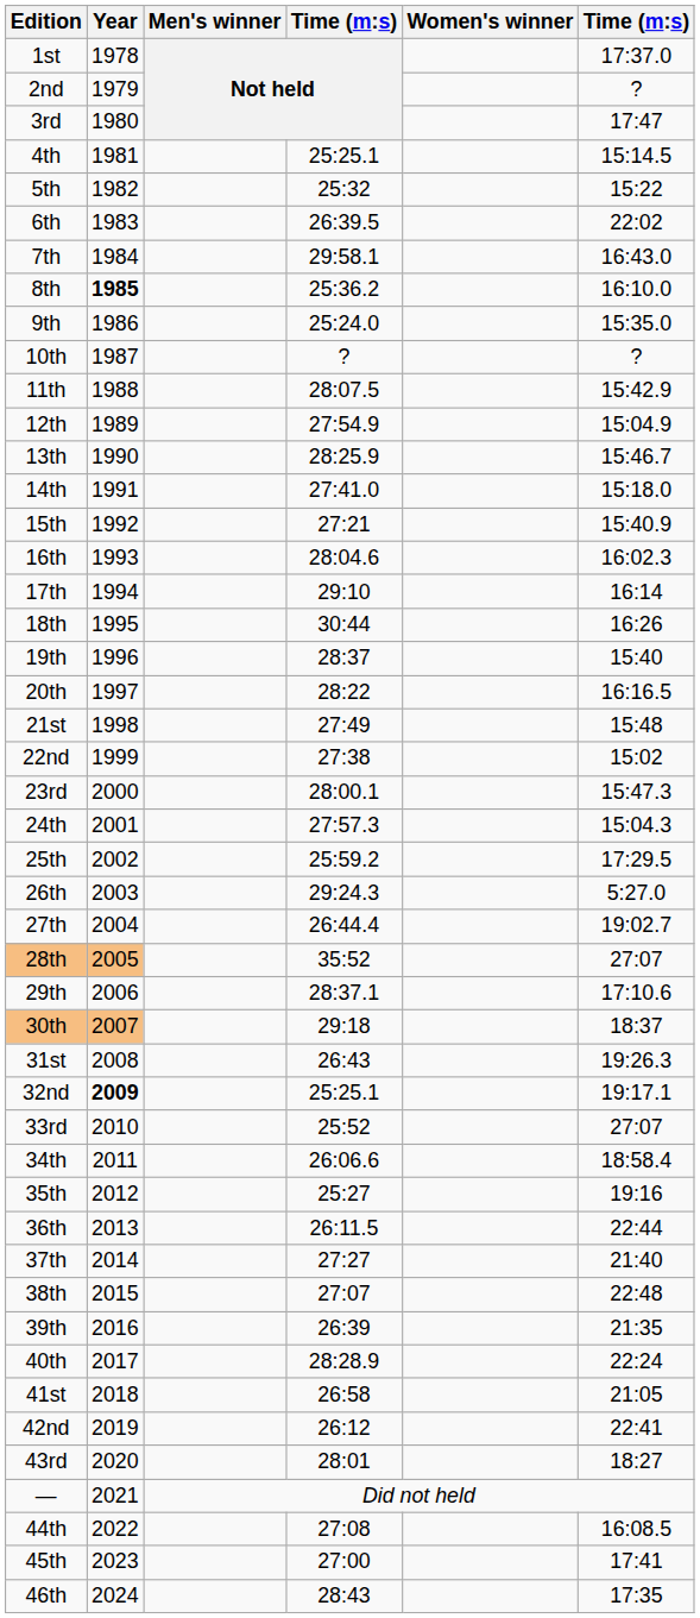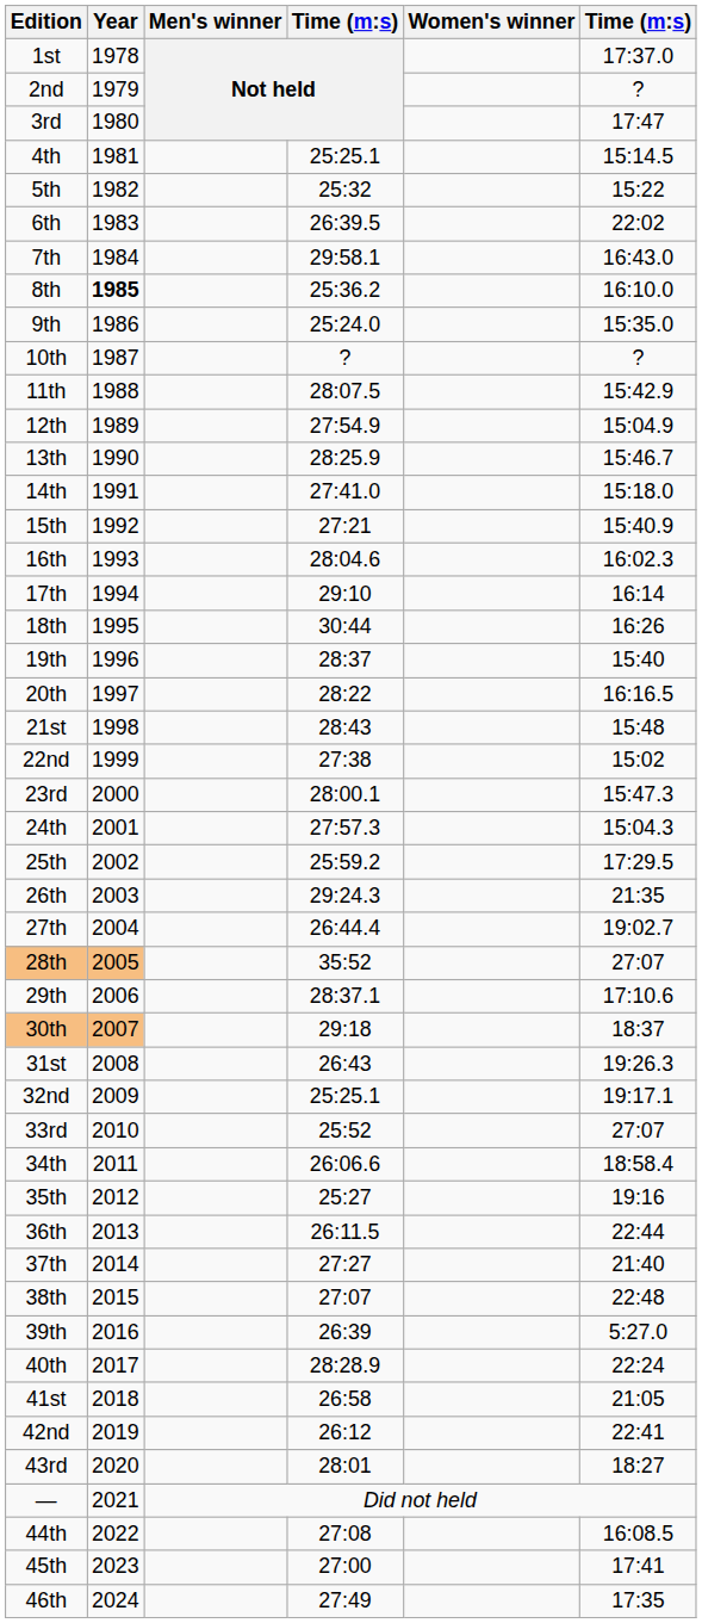 <table class="wikitable" style="text-align:center">
 <tr>
 <th>Edition</th>
 <th>Year</th>
 <th>Men's winner</th>
 <th>Time (<a href='#'>m</a>:<a href='#'>s</a>)</th>
 <th>Women's winner</th>
 <th>Time (<a href='#'>m</a>:<a href='#'>s</a>)</th>
 </tr>
 <tr>
 <td>1st</td>
 <td>1978</td>
 <th Colspan=2 rowspan=3>Not held</th>
 <td align=left></td>
 <td>17:37.0</td>
 </tr>
 <tr>
 <td>2nd</td>
 <td>1979</td>
 <td align=left></td>
 <td>?</td>
 </tr>
 <tr>
 <td>3rd</td>
 <td>1980</td>
 <td align=left></td>
 <td>17:47</td>
 </tr>
 <tr>
 <td>4th</td>
 <td>1981</td>
 <td align=left></td>
 <td>25:25.1</td>
 <td align=left></td>
 <td>15:14.5</td>
 </tr>
 <tr>
 <td>5th</td>
 <td>1982</td>
 <td align=left></td>
 <td>25:32</td>
 <td align=left></td>
 <td>15:22</td>
 </tr>
 <tr>
 <td>6th</td>
 <td>1983</td>
 <td align=left></td>
 <td>26:39.5</td>
 <td align=left></td>
 <td>22:02</td>
 </tr>
 <tr>
 <td>7th</td>
 <td>1984</td>
 <td align=left></td>
 <td>29:58.1</td>
 <td align=left></td>
 <td>16:43.0</td>
 </tr>
 <tr>
 <td>8th</td>
 <td><strong>1985</strong></td>
 <td align=left></td>
 <td>25:36.2</td>
 <td align=left></td>
 <td>16:10.0</td>
 </tr>
 <tr>
 <td>9th</td>
 <td>1986</td>
 <td align=left></td>
 <td>25:24.0</td>
 <td align=left></td>
 <td>15:35.0</td>
 </tr>
 <tr>
 <td>10th</td>
 <td>1987</td>
 <td align=left></td>
 <td>?</td>
 <td align=left></td>
 <td>?</td>
 </tr>
 <tr>
 <td>11th</td>
 <td>1988</td>
 <td align=left></td>
 <td>28:07.5</td>
 <td align=left></td>
 <td>15:42.9</td>
 </tr>
 <tr>
 <td>12th</td>
 <td>1989</td>
 <td align=left></td>
 <td>27:54.9</td>
 <td align=left></td>
 <td>15:04.9</td>
 </tr>
 <tr>
 <td>13th</td>
 <td>1990</td>
 <td align=left></td>
 <td>28:25.9</td>
 <td align=left></td>
 <td>15:46.7</td>
 </tr>
 <tr>
 <td>14th</td>
 <td>1991</td>
 <td align=left></td>
 <td>27:41.0</td>
 <td align=left></td>
 <td>15:18.0</td>
 </tr>
 <tr>
 <td>15th</td>
 <td>1992</td>
 <td align=left></td>
 <td>27:21</td>
 <td align=left></td>
 <td>15:40.9</td>
 </tr>
 <tr>
 <td>16th</td>
 <td>1993</td>
 <td align=left></td>
 <td>28:04.6</td>
 <td align=left></td>
 <td>16:02.3</td>
 </tr>
 <tr>
 <td>17th</td>
 <td>1994</td>
 <td align=left></td>
 <td>29:10</td>
 <td align=left></td>
 <td>16:14</td>
 </tr>
 <tr>
 <td>18th</td>
 <td>1995</td>
 <td align=left></td>
 <td>30:44</td>
 <td align=left></td>
 <td>16:26</td>
 </tr>
 <tr>
 <td>19th</td>
 <td>1996</td>
 <td align=left></td>
 <td>28:37</td>
 <td align=left></td>
 <td>15:40</td>
 </tr>
 <tr>
 <td>20th</td>
 <td>1997</td>
 <td align=left></td>
 <td>28:22</td>
 <td align=left></td>
 <td>16:16.5</td>
 </tr>
 <tr>
 <td>21st</td>
 <td>1998</td>
 <td align=left></td>
-<td>27:49</td>
+<td>28:43</td>
 <td align=left></td>
 <td>15:48</td>
 </tr>
 <tr>
 <td>22nd</td>
 <td>1999</td>
 <td align=left></td>
 <td>27:38</td>
 <td align=left></td>
 <td>15:02</td>
 </tr>
 <tr>
 <td>23rd</td>
 <td>2000</td>
 <td align=left></td>
 <td>28:00.1</td>
 <td align=left></td>
 <td>15:47.3</td>
 </tr>
 <tr>
 <td>24th</td>
 <td>2001</td>
 <td align=left></td>
 <td>27:57.3</td>
 <td align=left></td>
 <td>15:04.3</td>
 </tr>
 <tr>
 <td>25th</td>
 <td>2002</td>
 <td align=left></td>
 <td>25:59.2</td>
 <td align=left></td>
 <td>17:29.5</td>
 </tr>
 <tr>
 <td>26th</td>
 <td>2003</td>
 <td align=left></td>
 <td>29:24.3</td>
 <td align=left></td>
-<td>5:27.0</td>
+<td>21:35</td>
 </tr>
 <tr>
 <td>27th</td>
 <td>2004</td>
 <td align=left></td>
 <td>26:44.4</td>
 <td align=left></td>
 <td>19:02.7</td>
 </tr>
 <tr>
 <td bgcolor=#F7BE81>28th</td>
 <td bgcolor=#F7BE81>2005</td>
 <td align=left></td>
 <td>35:52</td>
 <td align=left></td>
 <td>27:07</td>
 </tr>
 <tr>
 <td>29th</td>
 <td>2006</td>
 <td align=left></td>
 <td>28:37.1</td>
 <td align=left></td>
 <td>17:10.6</td>
 </tr>
 <tr>
 <td bgcolor=#F7BE81>30th</td>
 <td bgcolor=#F7BE81>2007</td>
 <td align=left></td>
 <td>29:18</td>
 <td align=left></td>
 <td>18:37</td>
 </tr>
 <tr>
 <td>31st</td>
 <td>2008</td>
 <td align=left></td>
 <td>26:43</td>
 <td align=left></td>
 <td>19:26.3</td>
 </tr>
 <tr>
 <td>32nd</td>
-<td><strong>2009</strong></td>
+<td>2009</td>
 <td align=left></td>
 <td>25:25.1</td>
 <td align=left></td>
 <td>19:17.1</td>
 </tr>
 <tr>
 <td>33rd</td>
 <td>2010</td>
 <td align=left></td>
 <td>25:52</td>
 <td align=left></td>
 <td>27:07</td>
 </tr>
 <tr>
 <td>34th</td>
 <td>2011</td>
 <td align=left></td>
 <td>26:06.6</td>
 <td align=left></td>
 <td>18:58.4</td>
 </tr>
 <tr>
 <td>35th</td>
 <td>2012</td>
 <td align=left></td>
 <td>25:27</td>
 <td align=left></td>
 <td>19:16</td>
 </tr>
 <tr>
 <td>36th</td>
 <td>2013</td>
 <td align=left></td>
 <td>26:11.5</td>
 <td align=left></td>
 <td>22:44</td>
 </tr>
 <tr>
 <td>37th</td>
 <td>2014</td>
 <td align=left></td>
 <td>27:27</td>
 <td align=left></td>
 <td>21:40</td>
 </tr>
 <tr>
 <td>38th</td>
 <td>2015</td>
 <td align=left></td>
 <td>27:07</td>
 <td align=left></td>
 <td>22:48</td>
 </tr>
 <tr>
 <td>39th</td>
 <td>2016</td>
 <td align=left></td>
 <td>26:39</td>
 <td align=left></td>
-<td>21:35</td>
+<td>5:27.0</td>
 </tr>
 <tr>
 <td>40th</td>
 <td>2017</td>
 <td align=left></td>
 <td>28:28.9</td>
 <td align=left></td>
 <td>22:24</td>
 </tr>
 <tr>
 <td>41st</td>
 <td>2018</td>
 <td align=left></td>
 <td>26:58</td>
 <td align=left></td>
 <td>21:05</td>
 </tr>
 <tr>
 <td>42nd</td>
 <td>2019</td>
 <td align=left></td>
 <td>26:12</td>
 <td align=left></td>
 <td>22:41</td>
 </tr>
 <tr>
 <td>43rd</td>
 <td>2020</td>
 <td align=left></td>
 <td>28:01</td>
 <td align=left></td>
 <td>18:27</td>
 </tr>
 <tr>
 <td>—</td>
 <td>2021</td>
 <td colspan="4" align=center><em>Did not held</em></td>
 </tr>
 <tr>
 <td>44th</td>
 <td>2022</td>
 <td align=left></td>
 <td>27:08</td>
 <td align=left></td>
 <td>16:08.5</td>
 </tr>
 <tr>
 <td>45th</td>
 <td>2023</td>
 <td align=left></td>
 <td>27:00</td>
 <td align=left></td>
 <td>17:41</td>
 </tr>
 <tr>
 <td>46th</td>
 <td>2024</td>
 <td align=left></td>
-<td>28:43</td>
+<td>27:49</td>
 <td align=left></td>
 <td>17:35</td>
 </tr>
 </table>
